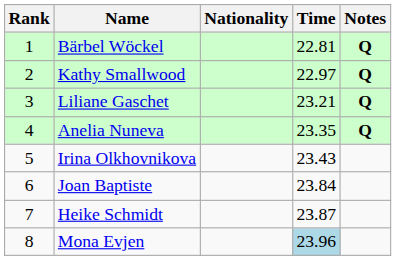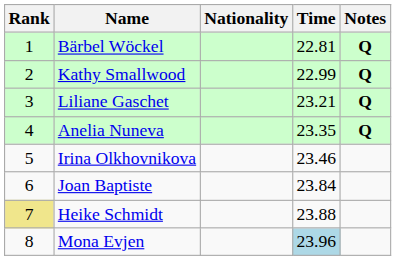 <table class="wikitable sortable" style="text-align:center">
 <tr>
 <th>Rank</th>
 <th>Name</th>
 <th>Nationality</th>
 <th>Time</th>
 <th>Notes</th>
 </tr>
 <tr bgcolor=ccffcc>
 <td>1</td>
 <td align=left><a href='#'>Bärbel Wöckel</a></td>
 <td align=left></td>
 <td>22.81</td>
 <td><strong>Q</strong></td>
 </tr>
 <tr bgcolor=ccffcc>
 <td>2</td>
 <td align=left><a href='#'>Kathy Smallwood</a></td>
 <td align=left></td>
-<td>22.97</td>
+<td>22.99</td>
 <td><strong>Q</strong></td>
 </tr>
 <tr bgcolor=ccffcc>
 <td>3</td>
 <td align=left><a href='#'>Liliane Gaschet</a></td>
 <td align=left></td>
 <td>23.21</td>
 <td><strong>Q</strong></td>
 </tr>
 <tr bgcolor=ccffcc>
 <td>4</td>
 <td align=left><a href='#'>Anelia Nuneva</a></td>
 <td align=left></td>
 <td>23.35</td>
 <td><strong>Q</strong></td>
 </tr>
 <tr>
 <td>5</td>
 <td align=left><a href='#'>Irina Olkhovnikova</a></td>
 <td align=left></td>
-<td>23.43</td>
+<td>23.46</td>
 <td></td>
 </tr>
 <tr>
 <td>6</td>
 <td align=left><a href='#'>Joan Baptiste</a></td>
 <td align=left></td>
 <td>23.84</td>
 <td></td>
 </tr>
 <tr>
-<td>7</td>
+<td style="background: khaki;">7</td>
 <td align=left><a href='#'>Heike Schmidt</a></td>
 <td align=left></td>
-<td>23.87</td>
+<td>23.88</td>
 <td></td>
 </tr>
 <tr>
 <td>8</td>
 <td align=left><a href='#'>Mona Evjen</a></td>
 <td align=left></td>
 <td style="background: lightblue;">23.96</td>
 <td></td>
 </tr>
 </table>
